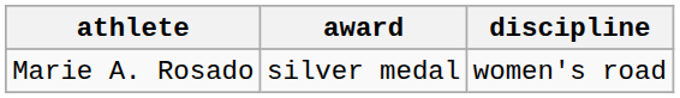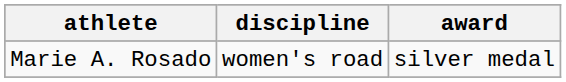 <table class="wikitable">
 <tr>
 <th>athlete</th>
+<th>discipline</th>
 <th>award</th>
-<th>discipline</th>
 </tr>
 <tr>
 <td>Marie A. Rosado</td>
+<td>women's road</td>
 <td>silver medal</td>
-<td>women's road</td>
 </tr>
 </table>
